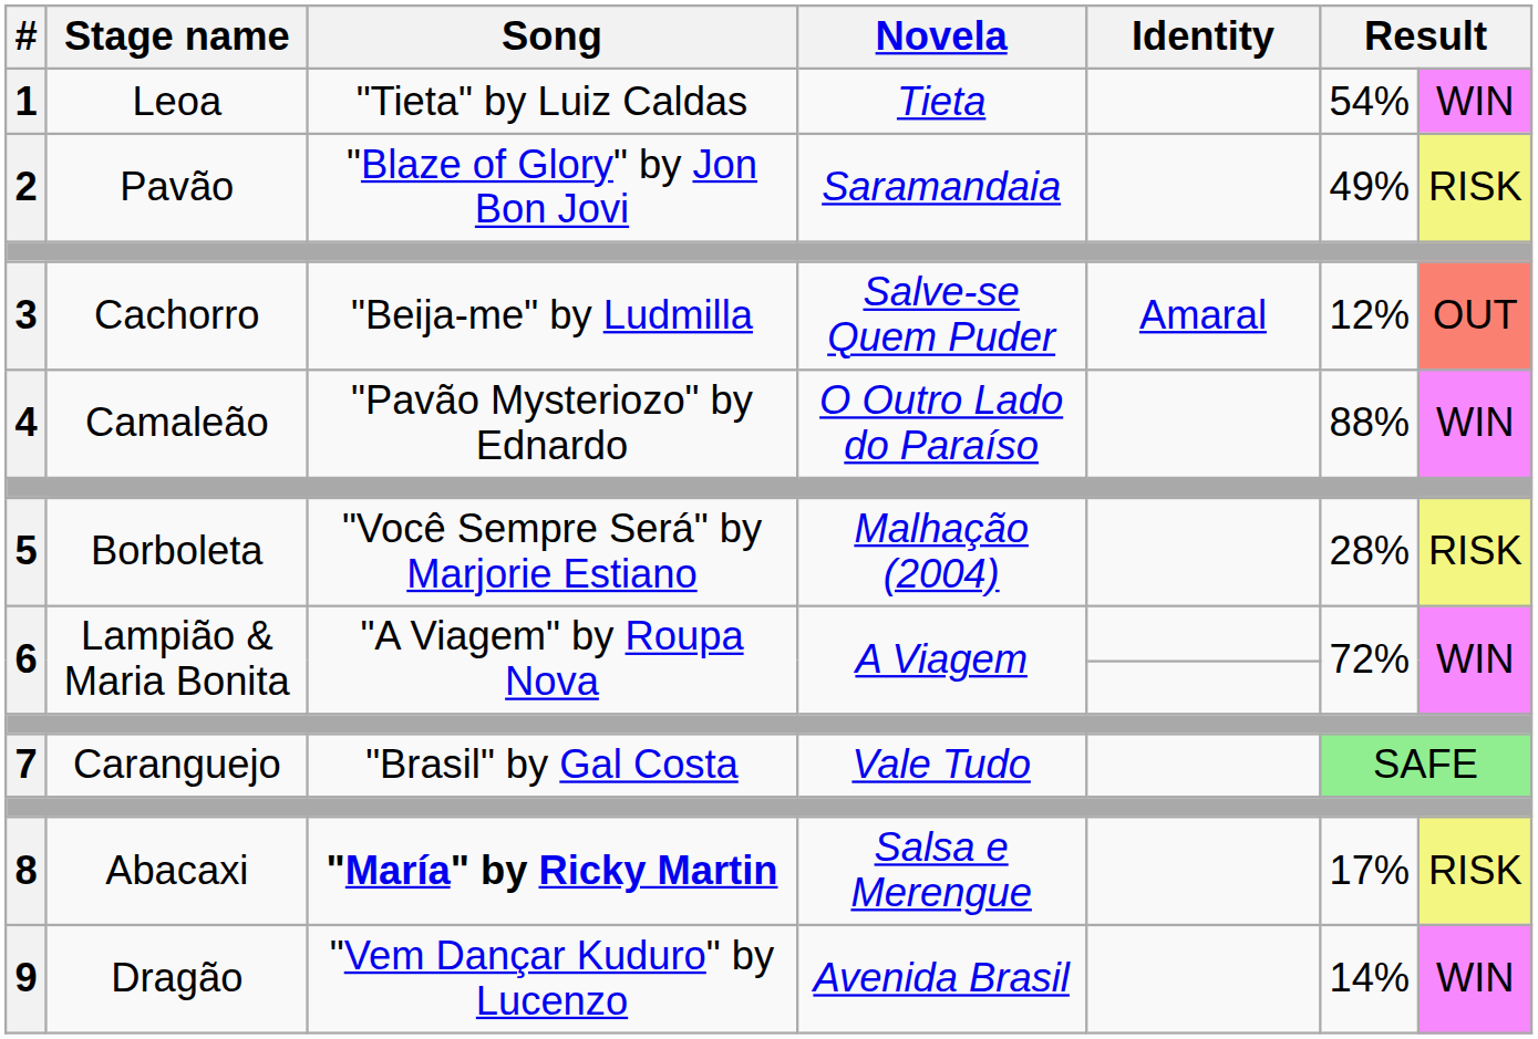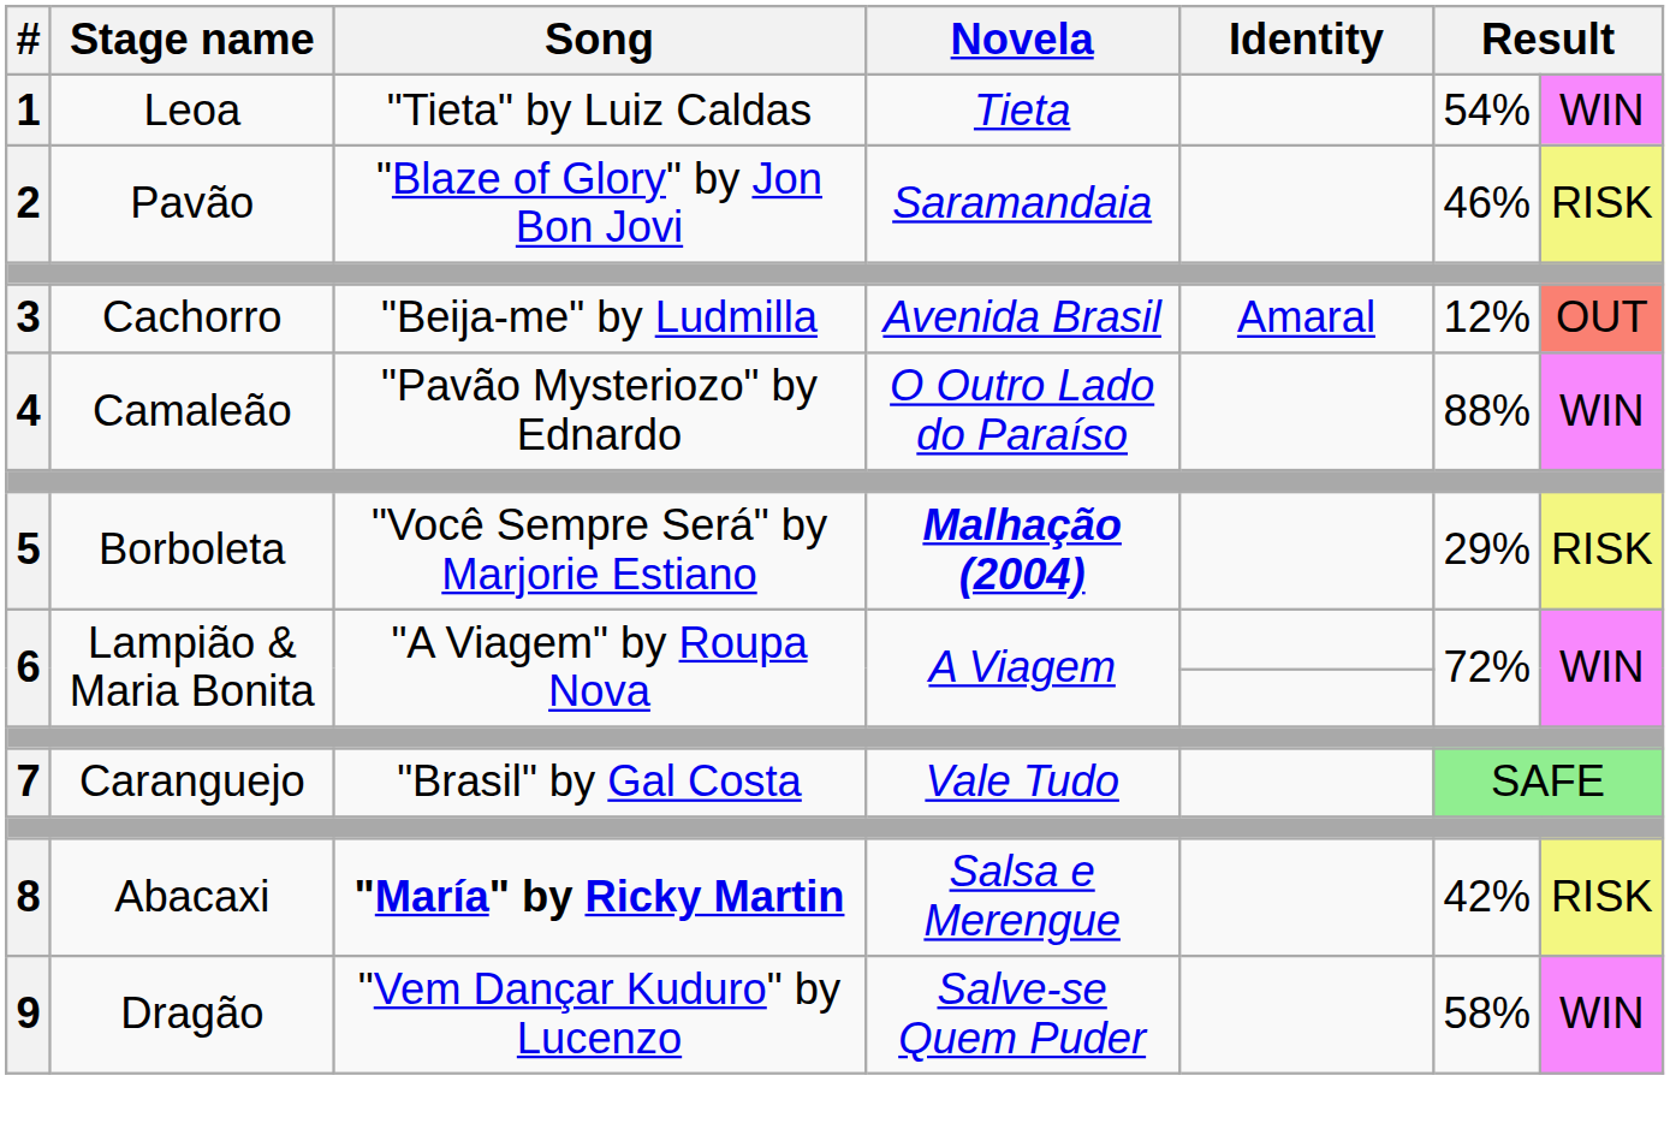 <table class="wikitable plainrowheaders" style="text-align: center;">
 <tr>
 <th>#</th>
 <th width=115>Stage name</th>
 <th width=330>Song</th>
 <th width=125><a href='#'>Novela</a></th>
 <th width=125>Identity</th>
 <th style="width:100px;" colspan="2">Result</th>
 </tr>
 <tr>
 <th>1</th>
 <td>Leoa</td>
 <td>"Tieta" by Luiz Caldas</td>
 <td><em><a href='#'>Tieta</a></em></td>
 <td></td>
 <td>54%</td>
 <td style="background:#F888FD">WIN</td>
 </tr>
 <tr>
 <th>2</th>
 <td>Pavão</td>
 <td>"<a href='#'>Blaze of Glory</a>" by <a href='#'>Jon Bon Jovi</a></td>
 <td><em><a href='#'>Saramandaia</a></em></td>
 <td></td>
-<td>49%</td>
+<td>46%</td>
 <td style="background:#F3F781">RISK</td>
 </tr>
 <tr>
 <td colspan="7" style="background:darkGrey;"></td>
 </tr>
 <tr>
 <th>3</th>
 <td>Cachorro</td>
 <td>"Beija-me" by <a href='#'>Ludmilla</a></td>
-<td><em><a href='#'>Salve-se Quem Puder</a></em></td>
+<td><em><a href='#'>Avenida Brasil</a></em></td>
 <td><a href='#'>Amaral</a></td>
 <td>12%</td>
 <td style="background:salmon">OUT</td>
 </tr>
 <tr>
 <th>4</th>
 <td>Camaleão</td>
 <td>"Pavão Mysteriozo" by Ednardo</td>
 <td><em><a href='#'>O Outro Lado do Paraíso</a></em></td>
 <td></td>
 <td>88%</td>
 <td style="background:#F888FD">WIN</td>
 </tr>
 <tr>
 <td colspan="7" style="background:darkGrey;"></td>
 </tr>
 <tr>
 <th>5</th>
 <td>Borboleta</td>
 <td>"Você Sempre Será" by <a href='#'>Marjorie Estiano</a></td>
-<td><em><a href='#'>Malhação (2004)</a></em></td>
+<td><strong><em><a href='#'>Malhação (2004)</a></em></strong></td>
 <td></td>
-<td>28%</td>
+<td>29%</td>
 <td style="background:#F3F781">RISK</td>
 </tr>
 <tr>
 <th rowspan="2">6</th>
 <td rowspan="2">Lampião & Maria Bonita</td>
 <td rowspan="2">"A Viagem" by <a href='#'>Roupa Nova</a></td>
 <td rowspan="2"><em><a href='#'>A Viagem</a></em></td>
 <td></td>
 <td rowspan="2">72%</td>
 <td rowspan="2" style="background:#F888FD">WIN</td>
 </tr>
 <tr>
 <td></td>
 </tr>
 <tr>
 <td colspan="7" style="background:darkGrey;"></td>
 </tr>
 <tr>
 <th>7</th>
 <td>Caranguejo</td>
 <td>"Brasil" by <a href='#'>Gal Costa</a></td>
 <td><em><a href='#'>Vale Tudo</a></em></td>
 <td></td>
 <td colspan=2 style="background:lightgreen;">SAFE</td>
 </tr>
 <tr>
 <td colspan="7" style="background:darkGrey;"></td>
 </tr>
 <tr>
 <th>8</th>
 <td>Abacaxi</td>
 <td><strong>"<a href='#'>María</a>" by <a href='#'>Ricky Martin</a></strong></td>
 <td><em><a href='#'>Salsa e Merengue</a></em></td>
 <td></td>
-<td>17%</td>
+<td>42%</td>
 <td style="background:#F3F781">RISK</td>
 </tr>
 <tr>
 <th>9</th>
 <td>Dragão</td>
 <td>"<a href='#'>Vem Dançar Kuduro</a>" by <a href='#'>Lucenzo</a></td>
-<td><em><a href='#'>Avenida Brasil</a></em></td>
+<td><em><a href='#'>Salve-se Quem Puder</a></em></td>
 <td></td>
-<td>14%</td>
+<td>58%</td>
 <td style="background:#F888FD">WIN</td>
 </tr>
 </table>
